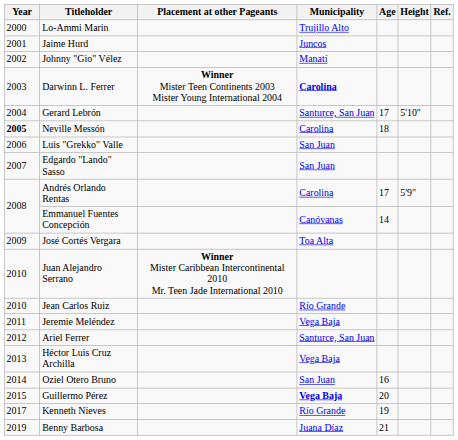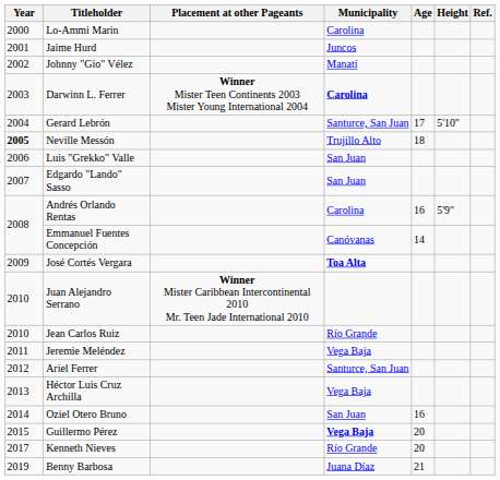 <table class="wikitable">
 <tr>
 <th width="50">Year</th>
 <th width="150">Titleholder</th>
 <th width="250">Placement at other Pageants</th>
 <th>Municipality</th>
 <th>Age</th>
 <th>Height</th>
 <th>Ref.</th>
 </tr>
 <tr>
 <td>2000</td>
 <td>Lo-Ammi Marin</td>
 <td></td>
-<td><a href='#'>Trujillo Alto</a></td>
+<td><a href='#'>Carolina</a></td>
 <td></td>
 <td></td>
 <td></td>
 </tr>
 <tr>
 <td>2001</td>
 <td>Jaime Hurd</td>
 <td></td>
 <td><a href='#'>Juncos</a></td>
 <td></td>
 <td></td>
 <td></td>
 </tr>
 <tr>
 <td>2002</td>
 <td>Johnny "Gio" Vélez</td>
 <td></td>
 <td><a href='#'>Manatí</a></td>
 <td></td>
 <td></td>
 <td></td>
 </tr>
 <tr>
 <td>2003</td>
 <td>Darwinn L. Ferrer</td>
 <td style="text-align:center;"><strong>Winner</strong><br>Mister Teen Continents 2003<br>Mister Young International 2004</td>
 <td><strong><a href='#'>Carolina</a></strong></td>
 <td></td>
 <td></td>
 <td></td>
 </tr>
 <tr>
 <td>2004</td>
 <td>Gerard Lebrón</td>
 <td></td>
 <td><a href='#'>Santurce, San Juan</a></td>
 <td>17</td>
 <td>5'10"</td>
 <td></td>
 </tr>
 <tr>
 <td><strong>2005</strong></td>
 <td>Neville Messón</td>
 <td></td>
-<td><a href='#'>Carolina</a></td>
+<td><a href='#'>Trujillo Alto</a></td>
 <td>18</td>
 <td></td>
 <td></td>
 </tr>
 <tr>
 <td>2006</td>
 <td>Luis "Grekko" Valle</td>
 <td></td>
 <td><a href='#'>San Juan</a></td>
 <td></td>
 <td></td>
 <td></td>
 </tr>
 <tr>
 <td>2007</td>
 <td>Edgardo "Lando" Sasso</td>
 <td></td>
 <td><a href='#'>San Juan</a></td>
 <td></td>
 <td></td>
 <td></td>
 </tr>
 <tr>
 <td rowspan="2">2008</td>
 <td>Andrés Orlando Rentas</td>
 <td></td>
 <td><a href='#'>Carolina</a></td>
-<td>17</td>
+<td>16</td>
 <td>5'9"</td>
 <td></td>
 </tr>
 <tr>
 <td>Emmanuel Fuentes Concepción</td>
 <td></td>
 <td><a href='#'>Canóvanas</a></td>
 <td>14</td>
 <td></td>
 <td></td>
 </tr>
 <tr>
 <td>2009</td>
 <td>José Cortés Vergara</td>
 <td></td>
-<td><a href='#'>Toa Alta</a></td>
+<td><strong><a href='#'>Toa Alta</a></strong></td>
 <td></td>
 <td></td>
 <td></td>
 </tr>
 <tr>
 <td>2010</td>
 <td>Juan Alejandro Serrano</td>
 <td style="text-align:center;"><strong>Winner</strong><br> Mister Caribbean Intercontinental 2010<br>Mr. Teen Jade International 2010</td>
 <td></td>
 <td></td>
 <td></td>
 <td></td>
 </tr>
 <tr>
 <td>2010</td>
 <td>Jean Carlos Ruiz</td>
 <td></td>
 <td><a href='#'>Río Grande</a></td>
 <td></td>
 <td></td>
 <td></td>
 </tr>
 <tr>
 <td>2011</td>
 <td>Jeremie Meléndez</td>
 <td></td>
 <td><a href='#'>Vega Baja</a></td>
 <td></td>
 <td></td>
 <td></td>
 </tr>
 <tr>
 <td>2012</td>
 <td>Ariel Ferrer</td>
 <td></td>
 <td><a href='#'>Santurce, San Juan</a></td>
 <td></td>
 <td></td>
 <td></td>
 </tr>
 <tr>
 <td>2013</td>
 <td>Héctor Luis Cruz Archilla</td>
 <td></td>
 <td><a href='#'>Vega Baja</a></td>
 <td></td>
 <td></td>
 <td></td>
 </tr>
 <tr>
 <td>2014</td>
 <td>Oziel Otero Bruno</td>
 <td></td>
 <td><a href='#'>San Juan</a></td>
 <td>16</td>
 <td></td>
 <td></td>
 </tr>
 <tr>
 <td>2015</td>
 <td>Guillermo Pérez</td>
 <td></td>
 <td><strong><a href='#'>Vega Baja</a></strong></td>
 <td>20</td>
 <td></td>
 <td></td>
 </tr>
 <tr>
 <td>2017</td>
 <td>Kenneth Nieves</td>
 <td></td>
 <td><a href='#'>Río Grande</a></td>
-<td>19</td>
+<td>20</td>
 <td></td>
 <td></td>
 </tr>
 <tr>
 <td>2019</td>
 <td>Benny Barbosa</td>
 <td></td>
 <td><a href='#'>Juana Díaz</a></td>
 <td>21</td>
 <td></td>
 <td></td>
 </tr>
 </table>
